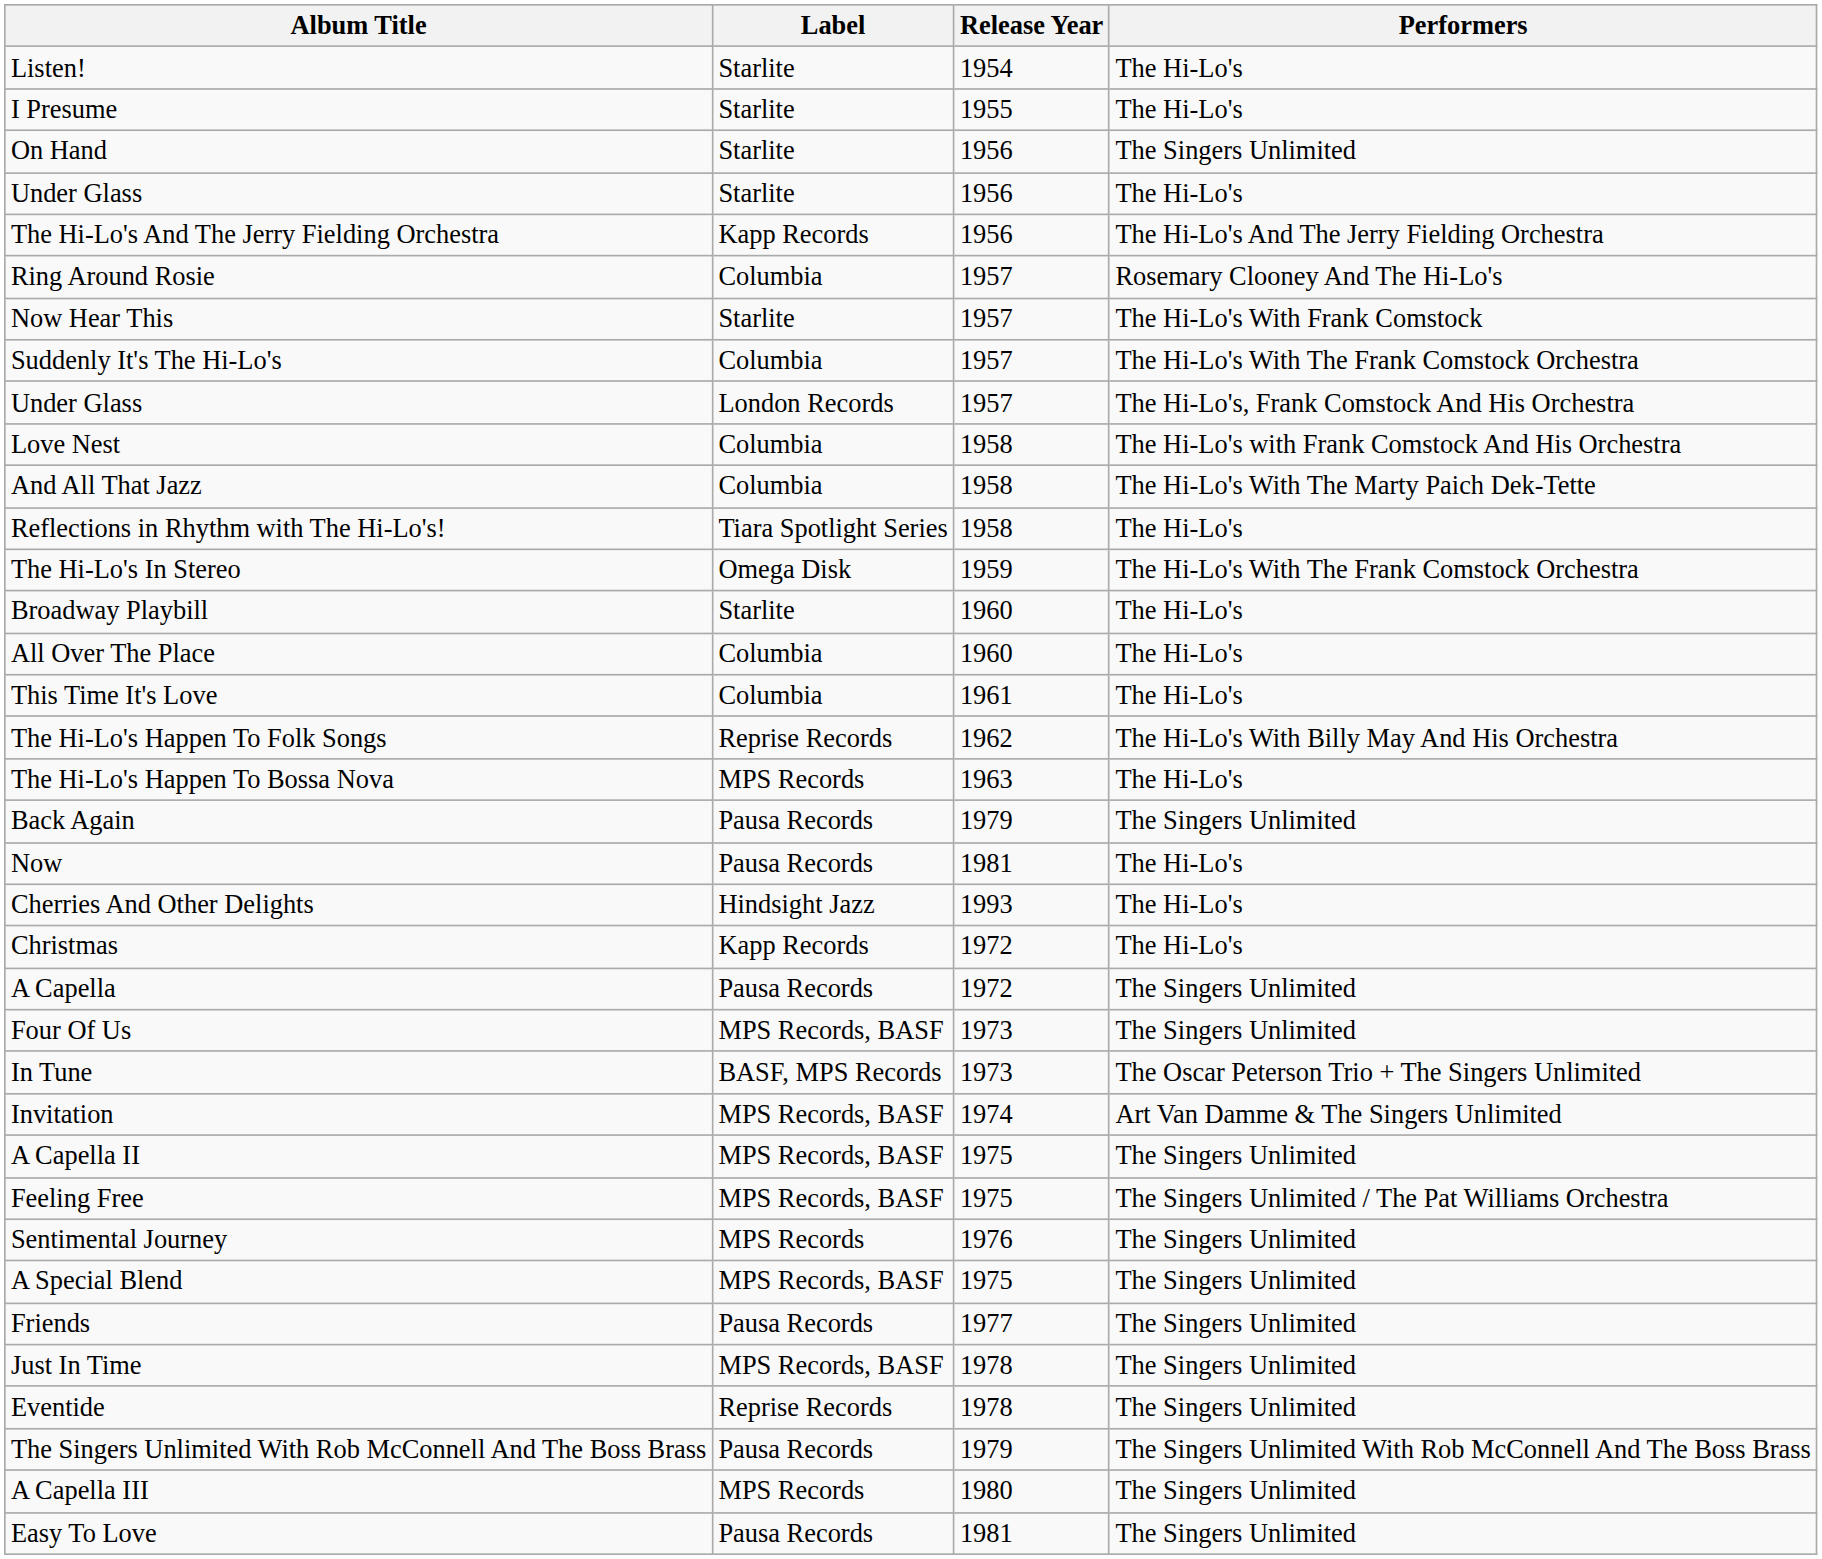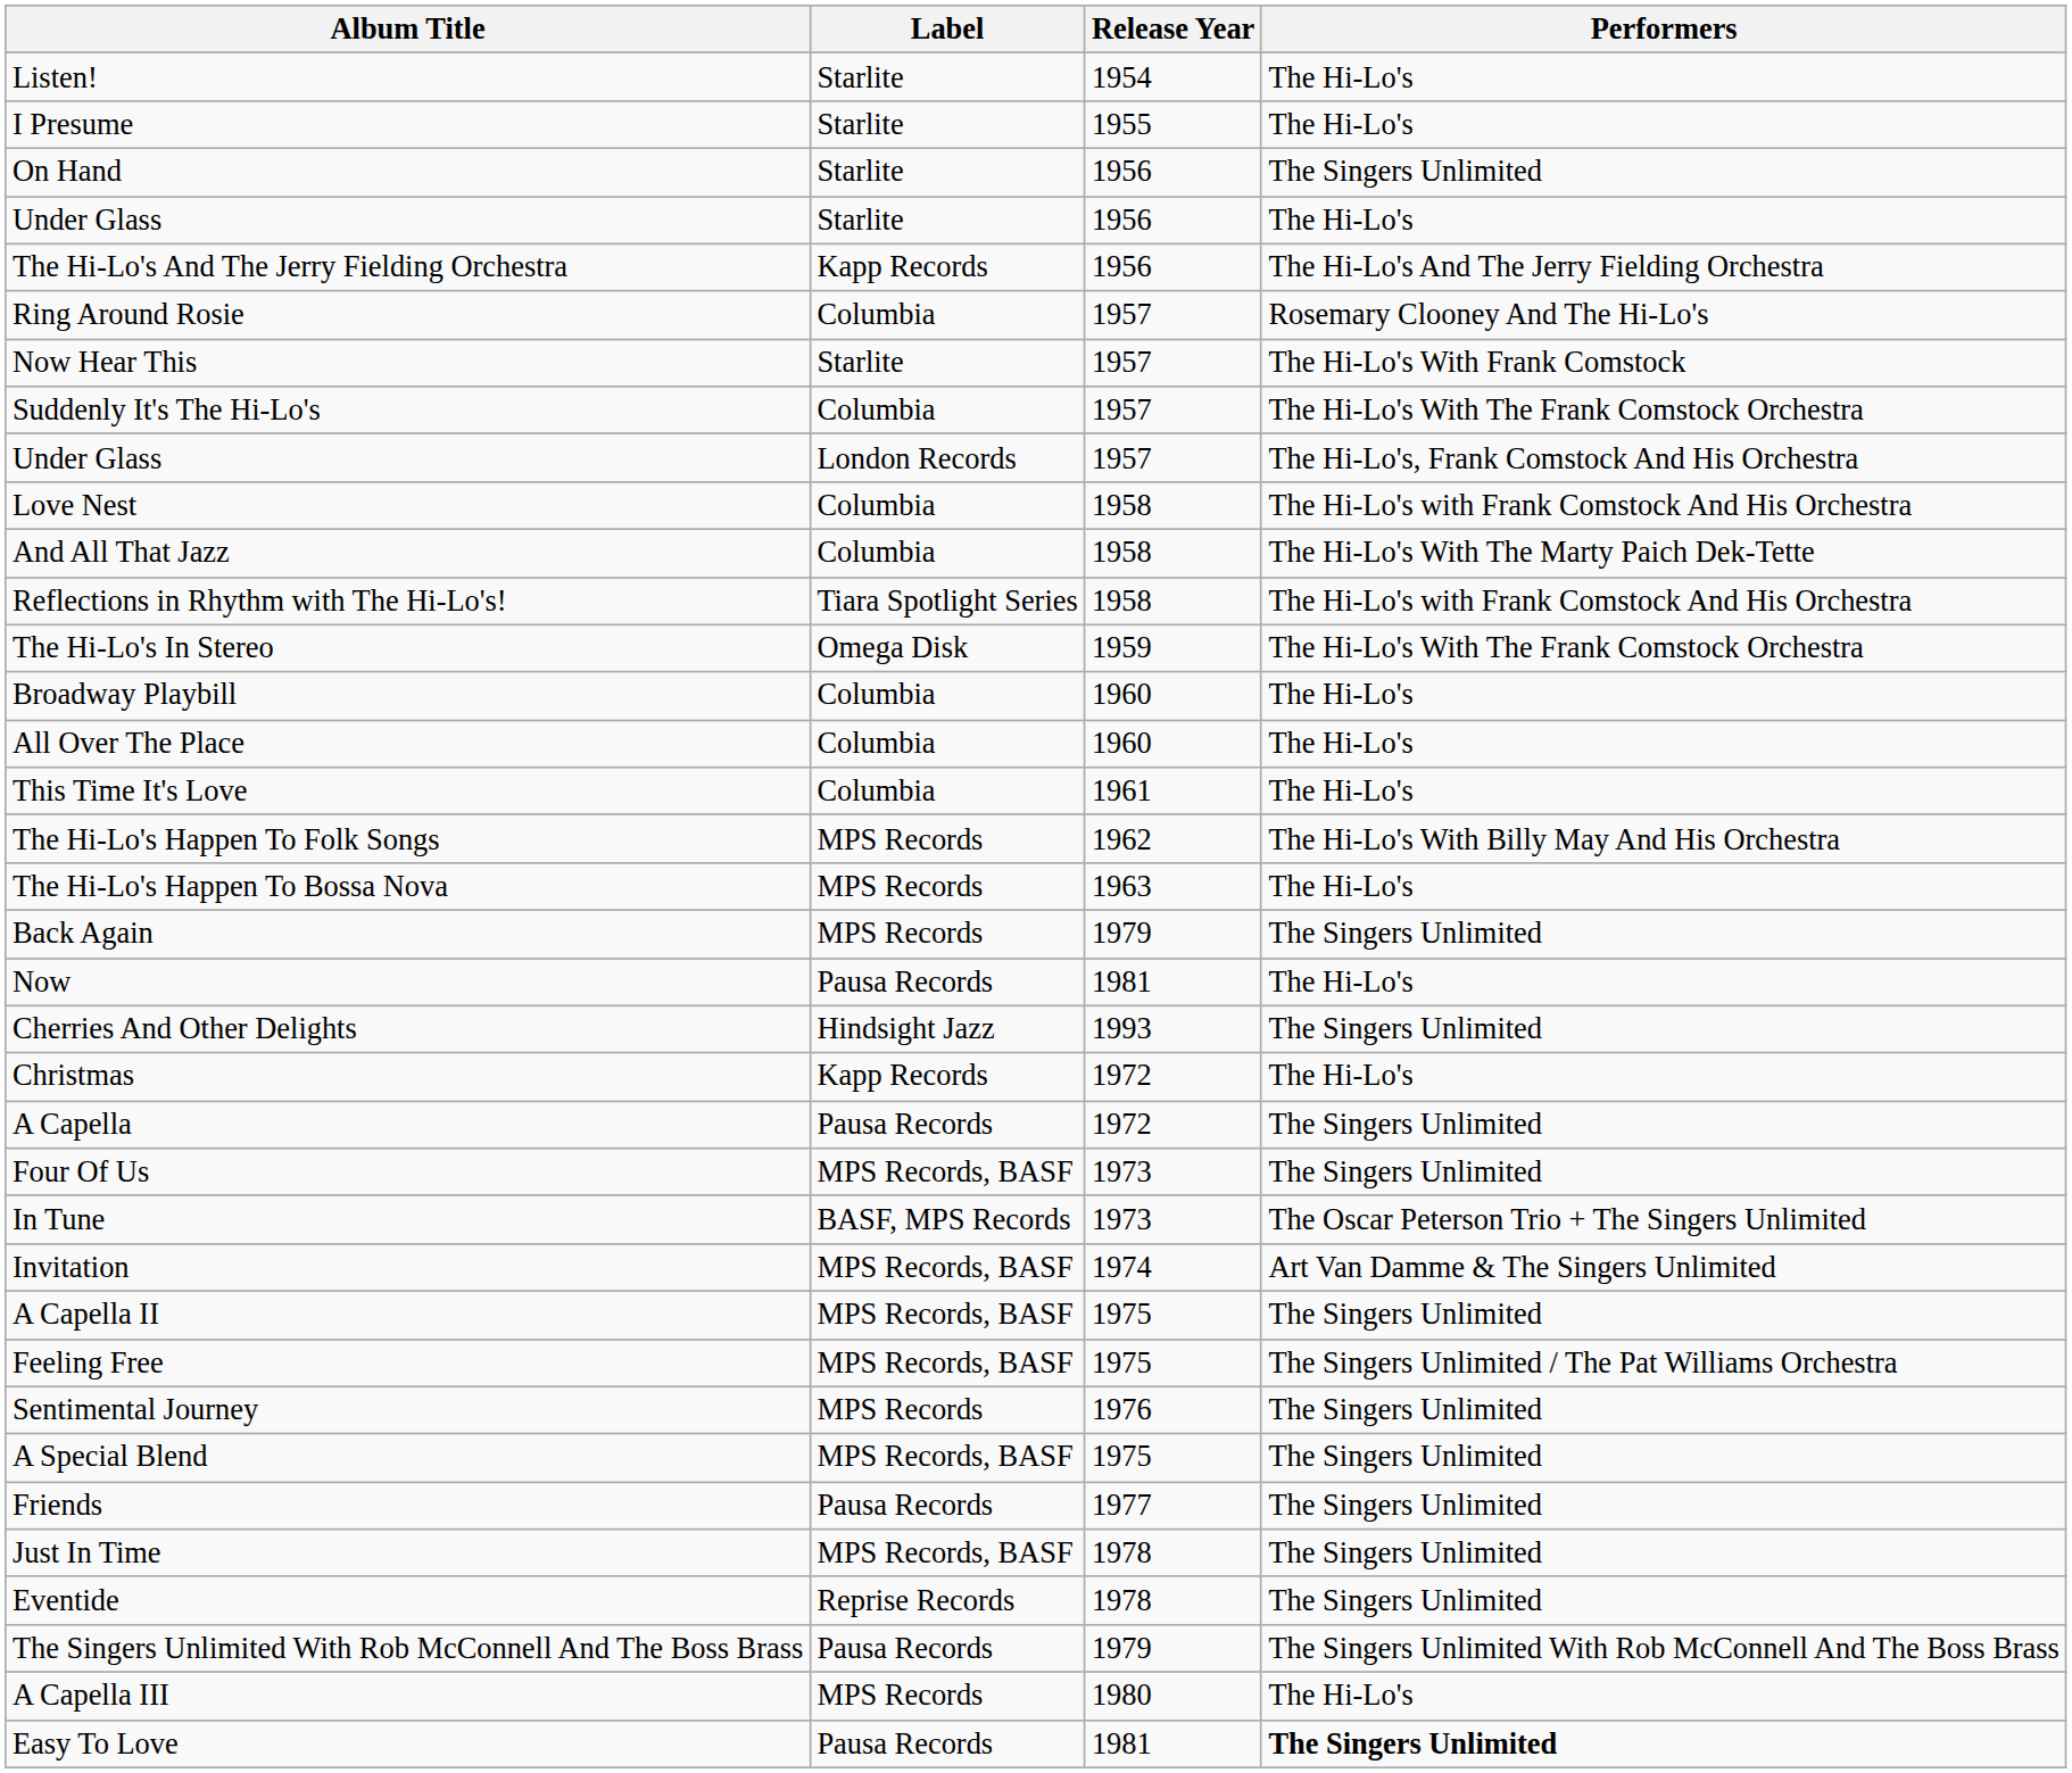 <table class="wikitable sortable">
 <tr>
 <th scope="col">Album Title</th>
 <th scope="col">Label</th>
 <th scope="col">Release Year</th>
 <th scope="col">Performers</th>
 </tr>
 <tr>
 <td>Listen!</td>
 <td>Starlite</td>
 <td>1954</td>
 <td>The Hi-Lo's</td>
 </tr>
 <tr>
 <td>I Presume</td>
 <td>Starlite</td>
 <td>1955</td>
 <td>The Hi-Lo's</td>
 </tr>
 <tr>
 <td>On Hand</td>
 <td>Starlite</td>
 <td>1956</td>
 <td>The Singers Unlimited</td>
 </tr>
 <tr>
 <td>Under Glass</td>
 <td>Starlite</td>
 <td>1956</td>
 <td>The Hi-Lo's</td>
 </tr>
 <tr>
 <td>The Hi-Lo's And The Jerry Fielding Orchestra</td>
 <td>Kapp Records</td>
 <td>1956</td>
 <td>The Hi-Lo's And The Jerry Fielding Orchestra</td>
 </tr>
 <tr>
 <td>Ring Around Rosie</td>
 <td>Columbia</td>
 <td>1957</td>
 <td>Rosemary Clooney And The Hi-Lo's</td>
 </tr>
 <tr>
 <td>Now Hear This</td>
 <td>Starlite</td>
 <td>1957</td>
 <td>The Hi-Lo's With Frank Comstock</td>
 </tr>
 <tr>
 <td>Suddenly It's The Hi-Lo's</td>
 <td>Columbia</td>
 <td>1957</td>
 <td>The Hi-Lo's With The Frank Comstock Orchestra</td>
 </tr>
 <tr>
 <td>Under Glass</td>
 <td>London Records</td>
 <td>1957</td>
 <td>The Hi-Lo's, Frank Comstock And His Orchestra</td>
 </tr>
 <tr>
 <td>Love Nest</td>
 <td>Columbia</td>
 <td>1958</td>
 <td>The Hi-Lo's with Frank Comstock And His Orchestra</td>
 </tr>
 <tr>
 <td>And All That Jazz</td>
 <td>Columbia</td>
 <td>1958</td>
 <td>The Hi-Lo's With The Marty Paich Dek-Tette</td>
 </tr>
 <tr>
 <td>Reflections in Rhythm with The Hi-Lo's!</td>
 <td>Tiara Spotlight Series</td>
 <td>1958</td>
-<td>The Hi-Lo's</td>
+<td>The Hi-Lo's with Frank Comstock And His Orchestra</td>
 </tr>
 <tr>
 <td>The Hi-Lo's In Stereo</td>
 <td>Omega Disk</td>
 <td>1959</td>
 <td>The Hi-Lo's With The Frank Comstock Orchestra</td>
 </tr>
 <tr>
 <td>Broadway Playbill</td>
-<td>Starlite</td>
+<td>Columbia</td>
 <td>1960</td>
 <td>The Hi-Lo's</td>
 </tr>
 <tr>
 <td>All Over The Place</td>
 <td>Columbia</td>
 <td>1960</td>
 <td>The Hi-Lo's</td>
 </tr>
 <tr>
 <td>This Time It's Love</td>
 <td>Columbia</td>
 <td>1961</td>
 <td>The Hi-Lo's</td>
 </tr>
 <tr>
 <td>The Hi-Lo's Happen To Folk Songs</td>
-<td>Reprise Records</td>
+<td>MPS Records</td>
 <td>1962</td>
 <td>The Hi-Lo's With Billy May And His Orchestra</td>
 </tr>
 <tr>
 <td>The Hi-Lo's Happen To Bossa Nova</td>
 <td>MPS Records</td>
 <td>1963</td>
 <td>The Hi-Lo's</td>
 </tr>
 <tr>
 <td>Back Again</td>
-<td>Pausa Records</td>
+<td>MPS Records</td>
 <td>1979</td>
 <td>The Singers Unlimited</td>
 </tr>
 <tr>
 <td>Now</td>
 <td>Pausa Records</td>
 <td>1981</td>
 <td>The Hi-Lo's</td>
 </tr>
 <tr>
 <td>Cherries And Other Delights</td>
 <td>Hindsight Jazz</td>
 <td>1993</td>
-<td>The Hi-Lo's</td>
+<td>The Singers Unlimited</td>
 </tr>
 <tr>
 <td>Christmas</td>
 <td>Kapp Records</td>
 <td>1972</td>
 <td>The Hi-Lo's</td>
 </tr>
 <tr>
 <td>A Capella</td>
 <td>Pausa Records</td>
 <td>1972</td>
 <td>The Singers Unlimited</td>
 </tr>
 <tr>
 <td>Four Of Us</td>
 <td>MPS Records, BASF</td>
 <td>1973</td>
 <td>The Singers Unlimited</td>
 </tr>
 <tr>
 <td>In Tune</td>
 <td>BASF, MPS Records</td>
 <td>1973</td>
 <td>The Oscar Peterson Trio + The Singers Unlimited</td>
 </tr>
 <tr>
 <td>Invitation</td>
 <td>MPS Records, BASF</td>
 <td>1974</td>
 <td>Art Van Damme & The Singers Unlimited</td>
 </tr>
 <tr>
 <td>A Capella II</td>
 <td>MPS Records, BASF</td>
 <td>1975</td>
 <td>The Singers Unlimited</td>
 </tr>
 <tr>
 <td>Feeling Free</td>
 <td>MPS Records, BASF</td>
 <td>1975</td>
 <td>The Singers Unlimited / The Pat Williams Orchestra</td>
 </tr>
 <tr>
 <td>Sentimental Journey</td>
 <td>MPS Records</td>
 <td>1976</td>
 <td>The Singers Unlimited</td>
 </tr>
 <tr>
 <td>A Special Blend</td>
 <td>MPS Records, BASF</td>
 <td>1975</td>
 <td>The Singers Unlimited</td>
 </tr>
 <tr>
 <td>Friends</td>
 <td>Pausa Records</td>
 <td>1977</td>
 <td>The Singers Unlimited</td>
 </tr>
 <tr>
 <td>Just In Time</td>
 <td>MPS Records, BASF</td>
 <td>1978</td>
 <td>The Singers Unlimited</td>
 </tr>
 <tr>
 <td>Eventide</td>
 <td>Reprise Records</td>
 <td>1978</td>
 <td>The Singers Unlimited</td>
 </tr>
 <tr>
 <td>The Singers Unlimited With Rob McConnell And The Boss Brass</td>
 <td>Pausa Records</td>
 <td>1979</td>
 <td>The Singers Unlimited With Rob McConnell And The Boss Brass</td>
 </tr>
 <tr>
 <td>A Capella III</td>
 <td>MPS Records</td>
 <td>1980</td>
-<td>The Singers Unlimited</td>
+<td>The Hi-Lo's</td>
 </tr>
 <tr>
 <td>Easy To Love</td>
 <td>Pausa Records</td>
 <td>1981</td>
-<td>The Singers Unlimited</td>
+<td><strong>The Singers Unlimited</strong></td>
 </tr>
 </table>
